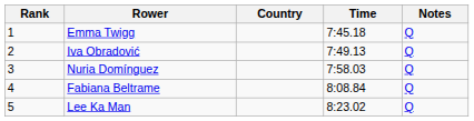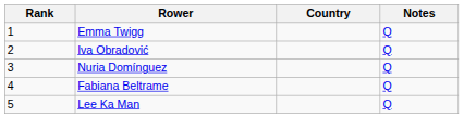 <table class="wikitable sortable" width=50%>
 <tr>
 <th>Rank</th>
 <th>Rower</th>
 <th>Country</th>
-<th>Time</th>
 <th>Notes</th>
 </tr>
 <tr>
 <td>1</td>
 <td><a href='#'>Emma Twigg</a></td>
 <td></td>
-<td>7:45.18</td>
 <td><a href='#'>Q</a></td>
 </tr>
 <tr>
 <td>2</td>
 <td><a href='#'>Iva Obradović</a></td>
 <td></td>
-<td>7:49.13</td>
 <td><a href='#'>Q</a></td>
 </tr>
 <tr>
 <td>3</td>
 <td><a href='#'>Nuria Domínguez</a></td>
 <td></td>
-<td>7:58.03</td>
 <td><a href='#'>Q</a></td>
 </tr>
 <tr>
 <td>4</td>
 <td><a href='#'>Fabiana Beltrame</a></td>
 <td></td>
-<td>8:08.84</td>
 <td><a href='#'>Q</a></td>
 </tr>
 <tr>
 <td>5</td>
 <td><a href='#'>Lee Ka Man</a></td>
 <td></td>
-<td>8:23.02</td>
 <td><a href='#'>Q</a></td>
 </tr>
 </table>
